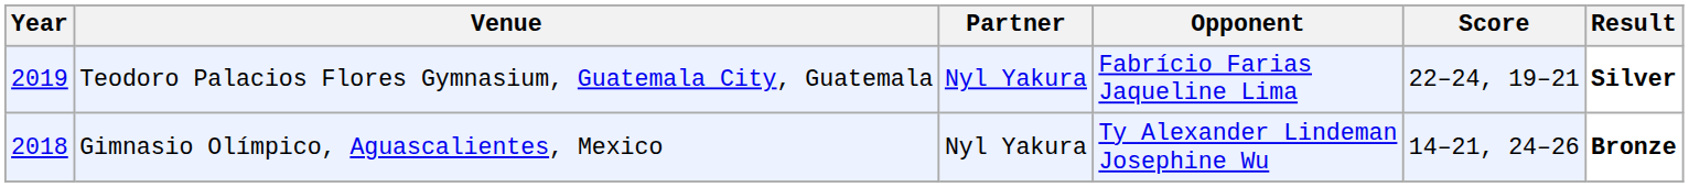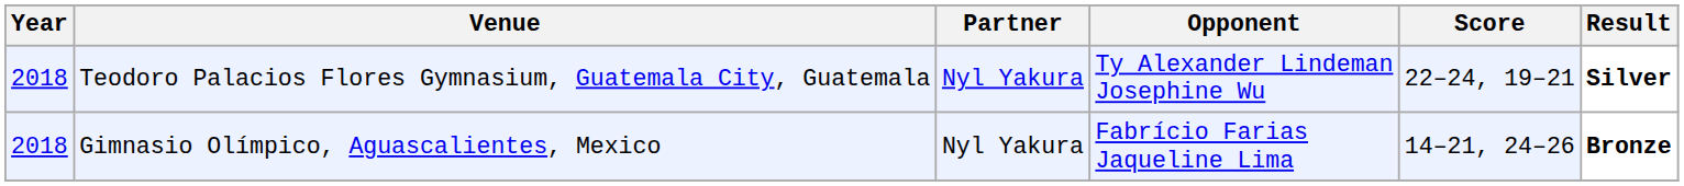 <table class="sortable wikitable" style="font-size: 90%;">
 <tr>
 <th>Year</th>
 <th>Venue</th>
 <th>Partner</th>
 <th>Opponent</th>
 <th>Score</th>
 <th>Result</th>
 </tr>
 <tr style="background:#ECF2FF">
-<td align="center"><a href='#'>2019</a></td>
+<td align="center"><a href='#'>2018</a></td>
 <td align="left">Teodoro Palacios Flores Gymnasium, <a href='#'>Guatemala City</a>, Guatemala</td>
 <td align="left"> <a href='#'>Nyl Yakura</a></td>
-<td align="left"> <a href='#'>Fabrício Farias</a><br> <a href='#'>Jaqueline Lima</a></td>
+<td align="left"> <a href='#'>Ty Alexander Lindeman</a><br> <a href='#'>Josephine Wu</a></td>
 <td align="left">22–24, 19–21</td>
 <td style="text-align:left; background:white"> <strong>Silver</strong></td>
 </tr>
 <tr style="background:#ECF2FF">
 <td align="center"><a href='#'>2018</a></td>
 <td align="left">Gimnasio Olímpico, <a href='#'>Aguascalientes</a>, Mexico</td>
 <td align="left"> Nyl Yakura</td>
-<td align="left"> <a href='#'>Ty Alexander Lindeman</a><br> <a href='#'>Josephine Wu</a></td>
+<td align="left"> <a href='#'>Fabrício Farias</a><br> <a href='#'>Jaqueline Lima</a></td>
 <td align="left">14–21, 24–26</td>
 <td style="text-align:left; background:white"> <strong>Bronze</strong></td>
 </tr>
 </table>
